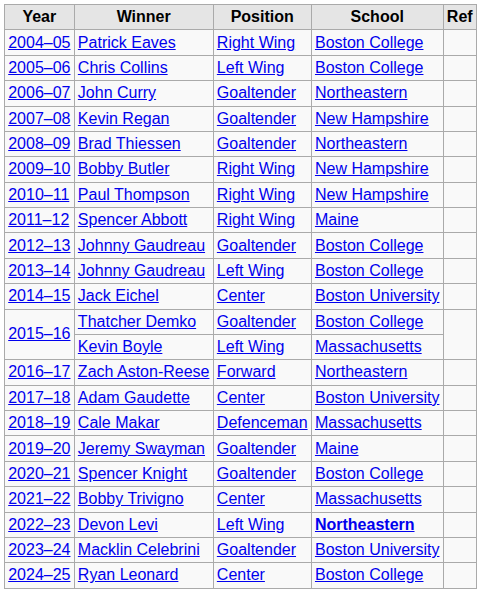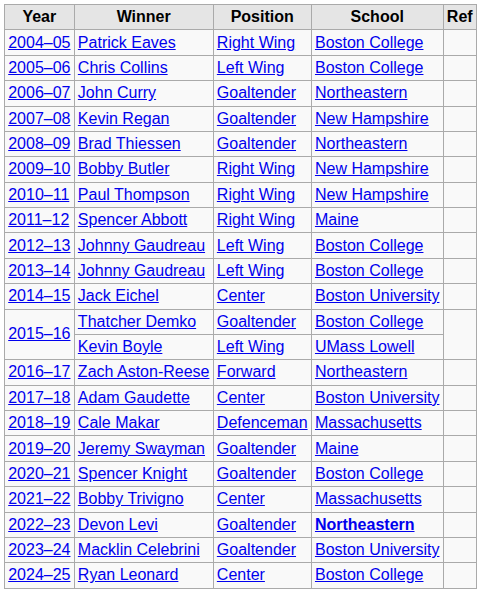 <table class="wikitable sortable">
 <tr>
 <th style="background:#e5e5e5;">Year</th>
 <th style="background:#e5e5e5;">Winner</th>
 <th style="background:#e5e5e5;">Position</th>
 <th style="background:#e5e5e5;">School</th>
 <th style="background:#e5e5e5;">Ref</th>
 </tr>
 <tr>
 <td><a href='#'>2004–05</a></td>
 <td><a href='#'>Patrick Eaves</a></td>
 <td><a href='#'>Right Wing</a></td>
 <td><a href='#'>Boston College</a></td>
 <td></td>
 </tr>
 <tr>
 <td><a href='#'>2005–06</a></td>
 <td><a href='#'>Chris Collins</a></td>
 <td><a href='#'>Left Wing</a></td>
 <td><a href='#'>Boston College</a></td>
 <td></td>
 </tr>
 <tr>
 <td><a href='#'>2006–07</a></td>
 <td><a href='#'>John Curry</a></td>
 <td><a href='#'>Goaltender</a></td>
 <td><a href='#'>Northeastern</a></td>
 <td></td>
 </tr>
 <tr>
 <td><a href='#'>2007–08</a></td>
 <td><a href='#'>Kevin Regan</a></td>
 <td><a href='#'>Goaltender</a></td>
 <td><a href='#'>New Hampshire</a></td>
 <td></td>
 </tr>
 <tr>
 <td><a href='#'>2008–09</a></td>
 <td><a href='#'>Brad Thiessen</a></td>
 <td><a href='#'>Goaltender</a></td>
 <td><a href='#'>Northeastern</a></td>
 <td></td>
 </tr>
 <tr>
 <td><a href='#'>2009–10</a></td>
 <td><a href='#'>Bobby Butler</a></td>
 <td><a href='#'>Right Wing</a></td>
 <td><a href='#'>New Hampshire</a></td>
 <td></td>
 </tr>
 <tr>
 <td><a href='#'>2010–11</a></td>
 <td><a href='#'>Paul Thompson</a></td>
 <td><a href='#'>Right Wing</a></td>
 <td><a href='#'>New Hampshire</a></td>
 <td></td>
 </tr>
 <tr>
 <td><a href='#'>2011–12</a></td>
 <td><a href='#'>Spencer Abbott</a></td>
 <td><a href='#'>Right Wing</a></td>
 <td><a href='#'>Maine</a></td>
 <td></td>
 </tr>
 <tr>
 <td><a href='#'>2012–13</a></td>
 <td><a href='#'>Johnny Gaudreau</a></td>
-<td><a href='#'>Goaltender</a></td>
+<td><a href='#'>Left Wing</a></td>
 <td><a href='#'>Boston College</a></td>
 <td></td>
 </tr>
 <tr>
 <td><a href='#'>2013–14</a></td>
 <td><a href='#'>Johnny Gaudreau</a></td>
 <td><a href='#'>Left Wing</a></td>
 <td><a href='#'>Boston College</a></td>
 <td></td>
 </tr>
 <tr>
 <td><a href='#'>2014–15</a></td>
 <td><a href='#'>Jack Eichel</a></td>
 <td><a href='#'>Center</a></td>
 <td><a href='#'>Boston University</a></td>
 <td></td>
 </tr>
 <tr>
 <td rowspan=2><a href='#'>2015–16</a></td>
 <td><a href='#'>Thatcher Demko</a></td>
 <td><a href='#'>Goaltender</a></td>
 <td><a href='#'>Boston College</a></td>
 <td rowspan=2></td>
 </tr>
 <tr>
 <td><a href='#'>Kevin Boyle</a></td>
 <td><a href='#'>Left Wing</a></td>
-<td><a href='#'>Massachusetts</a></td>
+<td><a href='#'>UMass Lowell</a></td>
 </tr>
 <tr>
 <td><a href='#'>2016–17</a></td>
 <td><a href='#'>Zach Aston-Reese</a></td>
 <td><a href='#'>Forward</a></td>
 <td><a href='#'>Northeastern</a></td>
 <td></td>
 </tr>
 <tr>
 <td><a href='#'>2017–18</a></td>
 <td><a href='#'>Adam Gaudette</a></td>
 <td><a href='#'>Center</a></td>
 <td><a href='#'>Boston University</a></td>
 <td></td>
 </tr>
 <tr>
 <td><a href='#'>2018–19</a></td>
 <td><a href='#'>Cale Makar</a></td>
 <td><a href='#'>Defenceman</a></td>
 <td><a href='#'>Massachusetts</a></td>
 <td></td>
 </tr>
 <tr>
 <td><a href='#'>2019–20</a></td>
 <td><a href='#'>Jeremy Swayman</a></td>
 <td><a href='#'>Goaltender</a></td>
 <td><a href='#'>Maine</a></td>
 <td></td>
 </tr>
 <tr>
 <td><a href='#'>2020–21</a></td>
 <td><a href='#'>Spencer Knight</a></td>
 <td><a href='#'>Goaltender</a></td>
 <td><a href='#'>Boston College</a></td>
 <td></td>
 </tr>
 <tr>
 <td><a href='#'>2021–22</a></td>
 <td><a href='#'>Bobby Trivigno</a></td>
 <td><a href='#'>Center</a></td>
 <td><a href='#'>Massachusetts</a></td>
 <td></td>
 </tr>
 <tr>
 <td><a href='#'>2022–23</a></td>
 <td><a href='#'>Devon Levi</a></td>
-<td><a href='#'>Left Wing</a></td>
+<td><a href='#'>Goaltender</a></td>
 <td><strong><a href='#'>Northeastern</a></strong></td>
 <td></td>
 </tr>
 <tr>
 <td><a href='#'>2023–24</a></td>
 <td><a href='#'>Macklin Celebrini</a></td>
 <td><a href='#'>Goaltender</a></td>
 <td><a href='#'>Boston University</a></td>
 <td></td>
 </tr>
 <tr>
 <td><a href='#'>2024–25</a></td>
 <td><a href='#'>Ryan Leonard</a></td>
 <td><a href='#'>Center</a></td>
 <td><a href='#'>Boston College</a></td>
 <td></td>
 </tr>
 </table>
